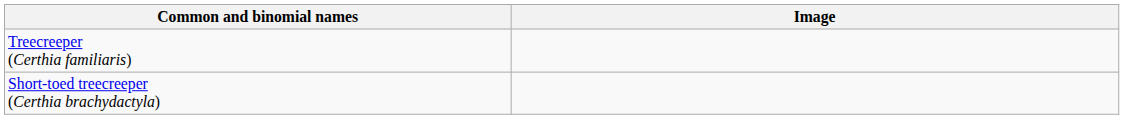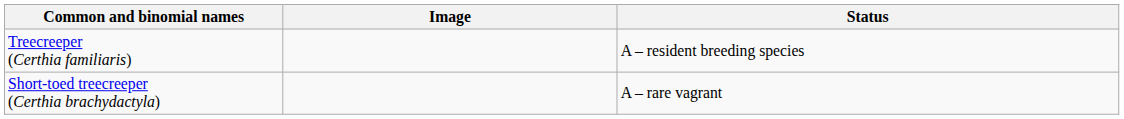 <table width=90% class="wikitable">
 <tr>
 <th width=25%>Common and binomial names</th>
 <th width=30%>Image</th>
+<th width=45%>Status</th>
 </tr>
 <tr>
 <td><a href='#'>Treecreeper</a><br>(<em>Certhia familiaris</em>)</td>
 <td></td>
+<td>A – resident breeding species</td>
 </tr>
 <tr>
 <td><a href='#'>Short-toed treecreeper</a><br>(<em>Certhia brachydactyla</em>)</td>
 <td></td>
+<td>A – rare vagrant</td>
 </tr>
 </table>
